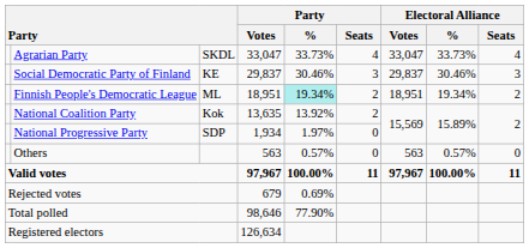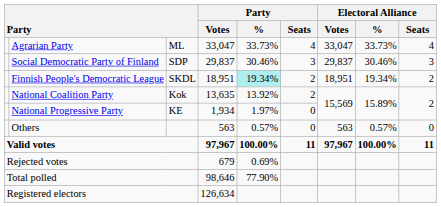 <table class="wikitable" border="1" style="text-align:right;">
 <tr>
 <th style="text-align:left;" valign=bottom rowspan=2 colspan=3>Party</th>
 <th colspan=3>Party</th>
 <th colspan=3>Electoral Alliance</th>
 </tr>
 <tr>
 <th align=center valign=bottom width="50">Votes</th>
 <th align=center valign=bottom width="50">%</th>
 <th align=center valign=bottom width="50">Seats</th>
 <th align=center valign=bottom width="50">Votes</th>
 <th align=center valign=bottom width="50">%</th>
 <th align=center valign=bottom width="50">Seats</th>
 </tr>
 <tr>
 <td></td>
 <td align=left><a href='#'>Agrarian Party</a></td>
-<td align=left>SKDL</td>
+<td align=left>ML</td>
 <td>33,047</td>
 <td>33.73%</td>
 <td>4</td>
 <td>33,047</td>
 <td>33.73%</td>
 <td>4</td>
 </tr>
 <tr>
 <td></td>
 <td align=left style="white-space: nowrap;"><a href='#'>Social Democratic Party of Finland</a></td>
-<td align=left>KE</td>
+<td align=left>SDP</td>
 <td>29,837</td>
 <td>30.46%</td>
 <td>3</td>
 <td>29,837</td>
 <td>30.46%</td>
 <td>3</td>
 </tr>
 <tr>
 <td></td>
 <td align=left><a href='#'>Finnish People's Democratic League</a></td>
-<td align=left>ML</td>
+<td align=left>SKDL</td>
 <td>18,951</td>
 <td style="background: paleturquoise;">19.34%</td>
 <td>2</td>
 <td>18,951</td>
 <td>19.34%</td>
 <td>2</td>
 </tr>
 <tr>
 <td></td>
 <td align=left><a href='#'>National Coalition Party</a></td>
 <td align=left>Kok</td>
 <td>13,635</td>
 <td>13.92%</td>
 <td>2</td>
 <td rowspan=2>15,569</td>
 <td rowspan=2>15.89%</td>
 <td rowspan=2>2</td>
 </tr>
 <tr>
 <td></td>
 <td align=left><a href='#'>National Progressive Party</a></td>
-<td align=left>SDP</td>
+<td align=left>KE</td>
 <td>1,934</td>
 <td>1.97%</td>
 <td>0</td>
 </tr>
 <tr>
 <td></td>
 <td align=left>Others</td>
 <td align=left></td>
 <td>563</td>
 <td>0.57%</td>
 <td>0</td>
 <td>563</td>
 <td>0.57%</td>
 <td>0</td>
 </tr>
 <tr style="font-weight:bold">
 <td align=left colspan=3>Valid votes</td>
 <td>97,967</td>
 <td>100.00%</td>
 <td>11</td>
 <td>97,967</td>
 <td>100.00%</td>
 <td>11</td>
 </tr>
 <tr>
 <td align=left colspan=3>Rejected votes</td>
 <td>679</td>
 <td>0.69%</td>
 <td></td>
 <td></td>
 <td></td>
 <td></td>
 </tr>
 <tr>
 <td align=left colspan=3>Total polled</td>
 <td>98,646</td>
 <td>77.90%</td>
 <td></td>
 <td></td>
 <td></td>
 <td></td>
 </tr>
 <tr>
 <td align=left colspan=3>Registered electors</td>
 <td>126,634</td>
 <td></td>
 <td></td>
 <td></td>
 <td></td>
 <td></td>
 </tr>
 </table>
